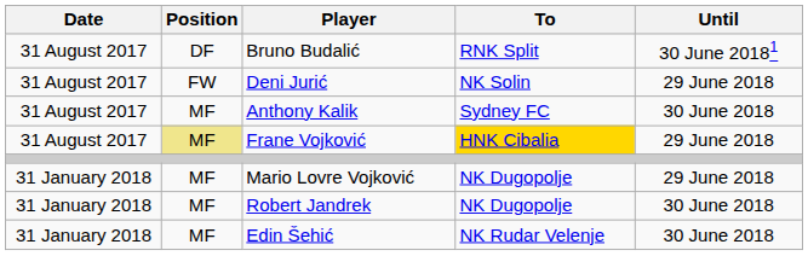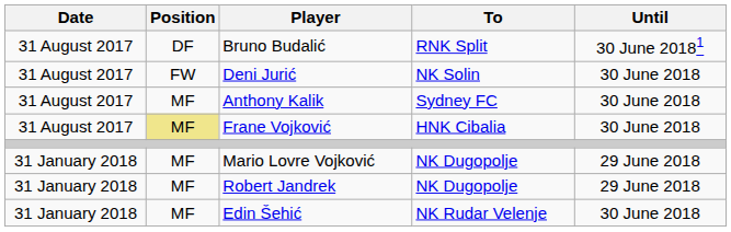 <table class="wikitable" style="text-align: center;">
 <tr>
 <th width=130>Date</th>
 <th width=60>Position</th>
 <th width=180>Player</th>
 <th width=150>To</th>
 <th width=140>Until</th>
 </tr>
 <tr>
 <td>31 August 2017</td>
 <td>DF</td>
 <td style="text-align:left;"> Bruno Budalić</td>
 <td style="text-align:left;"> <a href='#'>RNK Split</a></td>
 <td>30 June 2018<a href='#'><sup>1</sup></a></td>
 </tr>
 <tr>
 <td>31 August 2017</td>
 <td>FW</td>
 <td style="text-align:left;"> <a href='#'>Deni Jurić</a></td>
 <td style="text-align:left;"> <a href='#'>NK Solin</a></td>
-<td>29 June 2018</td>
+<td>30 June 2018</td>
 </tr>
 <tr>
 <td>31 August 2017</td>
 <td>MF</td>
 <td style="text-align:left;"> <a href='#'>Anthony Kalik</a></td>
 <td style="text-align:left;"> <a href='#'>Sydney FC</a></td>
 <td>30 June 2018</td>
 </tr>
 <tr>
 <td>31 August 2017</td>
 <td style="background: khaki;">MF</td>
 <td style="text-align:left;"> <a href='#'>Frane Vojković</a></td>
-<td style="background: gold; text-align:left;"> <a href='#'>HNK Cibalia</a></td>
-<td>29 June 2018</td>
+<td style="text-align:left;"> <a href='#'>HNK Cibalia</a></td>
+<td>30 June 2018</td>
 </tr>
 <tr style="color:#CCCCCC;background-color:#CCCCCC">
 <td colspan="6"></td>
 </tr>
 <tr>
 <td>31 January 2018</td>
 <td>MF</td>
 <td style="text-align:left;"> Mario Lovre Vojković</td>
 <td style="text-align:left;"> <a href='#'>NK Dugopolje</a></td>
 <td>29 June 2018</td>
 </tr>
 <tr>
 <td>31 January 2018</td>
 <td>MF</td>
 <td style="text-align:left;"> <a href='#'>Robert Jandrek</a></td>
 <td style="text-align:left;"> <a href='#'>NK Dugopolje</a></td>
-<td>30 June 2018</td>
+<td>29 June 2018</td>
 </tr>
 <tr>
 <td>31 January 2018</td>
 <td>MF</td>
 <td style="text-align:left;"> <a href='#'>Edin Šehić</a></td>
 <td style="text-align:left;"> <a href='#'>NK Rudar Velenje</a></td>
 <td>30 June 2018</td>
 </tr>
 </table>
